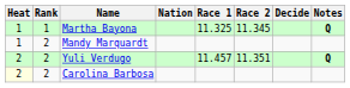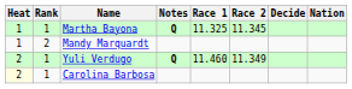 <table class="wikitable sortable" style="text-align:center">
 <tr>
 <th>Heat</th>
 <th>Rank</th>
 <th>Name</th>
-<th>Nation</th>
+<th>Notes</th>
 <th>Race 1</th>
 <th>Race 2</th>
 <th>Decide</th>
-<th>Notes</th>
+<th>Nation</th>
 </tr>
 <tr bgcolor=ccffcc>
 <td>1</td>
 <td>1</td>
 <td align=left><a href='#'>Martha Bayona</a></td>
-<td align=left></td>
+<td><strong>Q</strong></td>
 <td>11.325</td>
 <td>11.345</td>
 <td></td>
-<td><strong>Q</strong></td>
+<td align=left></td>
 </tr>
 <tr>
 <td>1</td>
 <td>2</td>
 <td align=left><a href='#'>Mandy Marquardt</a></td>
-<td align=left></td>
 <td></td>
 <td></td>
 <td></td>
 <td></td>
+<td align=left></td>
 </tr>
 <tr bgcolor=ccffcc>
 <td>2</td>
-<td>2</td>
+<td>1</td>
 <td align=left><a href='#'>Yuli Verdugo</a></td>
+<td><strong>Q</strong></td>
+<td>11.460</td>
+<td>11.349</td>
+<td></td>
 <td align=left></td>
-<td>11.457</td>
-<td>11.351</td>
-<td></td>
-<td><strong>Q</strong></td>
 </tr>
 <tr>
 <td style="background: lightyellow;">2</td>
-<td>2</td>
+<td>1</td>
 <td align=left><a href='#'>Carolina Barbosa</a></td>
-<td align=left></td>
 <td></td>
 <td></td>
 <td></td>
 <td></td>
+<td align=left></td>
 </tr>
 </table>
